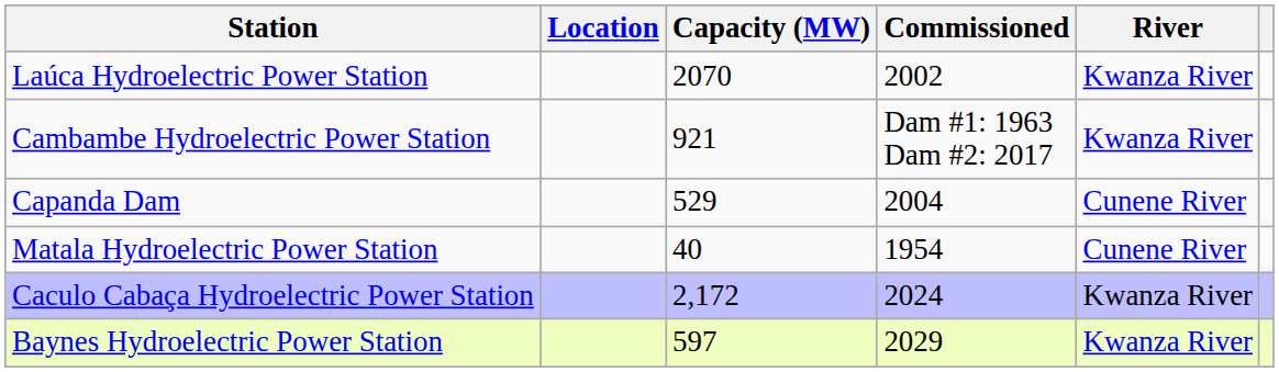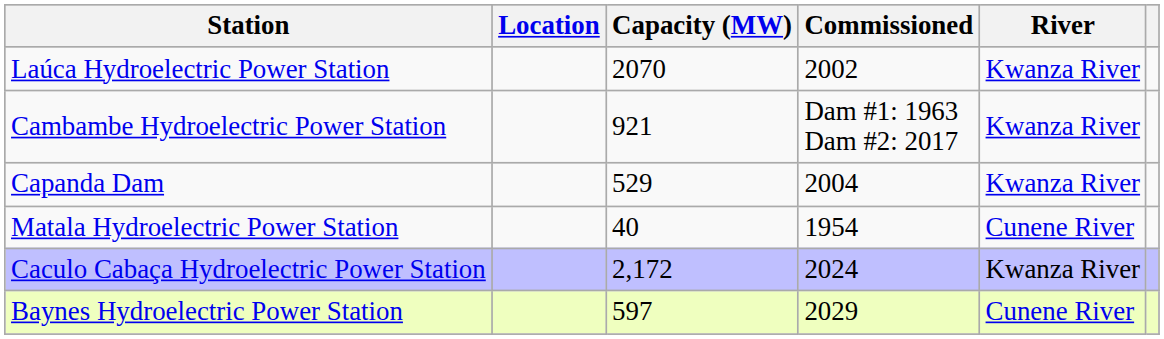 <table class="wikitable sortable">
 <tr>
 <th>Station</th>
 <th><a href='#'>Location</a></th>
 <th>Capacity (<a href='#'>MW</a>)</th>
 <th>Commissioned</th>
 <th>River</th>
 <th></th>
 </tr>
 <tr>
 <td><a href='#'>Laúca Hydroelectric Power Station</a></td>
 <td></td>
 <td>2070</td>
 <td>2002</td>
 <td><a href='#'>Kwanza River</a></td>
 <td></td>
 </tr>
 <tr>
 <td><a href='#'>Cambambe Hydroelectric Power Station</a></td>
 <td></td>
 <td>921</td>
 <td>Dam #1: 1963<br>Dam #2: 2017</td>
 <td><a href='#'>Kwanza River</a></td>
 <td></td>
 </tr>
 <tr>
 <td><a href='#'>Capanda Dam</a></td>
 <td></td>
 <td>529</td>
 <td>2004</td>
-<td><a href='#'>Cunene River</a></td>
+<td><a href='#'>Kwanza River</a></td>
 <td></td>
 </tr>
 <tr>
 <td><a href='#'>Matala Hydroelectric Power Station</a></td>
 <td></td>
 <td>40</td>
 <td>1954</td>
 <td><a href='#'>Cunene River</a></td>
 <td></td>
 </tr>
 <tr bgcolor="#BFBFFF">
 <td><a href='#'>Caculo Cabaça Hydroelectric Power Station</a></td>
 <td></td>
 <td>2,172</td>
 <td>2024</td>
 <td>Kwanza River</td>
 <td></td>
 </tr>
 <tr bgcolor="#EFFFBF">
 <td><a href='#'>Baynes Hydroelectric Power Station</a></td>
 <td></td>
 <td>597</td>
 <td>2029</td>
-<td><a href='#'>Kwanza River</a></td>
+<td><a href='#'>Cunene River</a></td>
 <td></td>
 </tr>
 </table>
